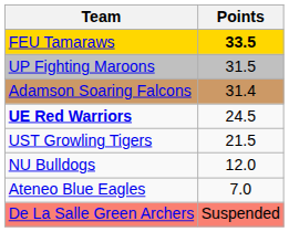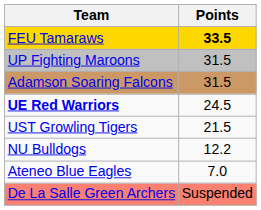 <table class="wikitable" align="center"|>
 <tr>
 <th>Team</th>
 <th>Points</th>
 </tr>
 <tr align="center" bgcolor="gold">
 <td align="left"> <a href='#'>FEU Tamaraws</a></td>
 <td><strong>33.5</strong></td>
 </tr>
 <tr align="center" bgcolor="#C0C0C0">
 <td align="left"> <a href='#'>UP Fighting Maroons</a></td>
 <td>31.5</td>
 </tr>
 <tr align="center" bgcolor="#CC9966">
 <td align="left"> <a href='#'>Adamson Soaring Falcons</a></td>
-<td>31.4</td>
+<td>31.5</td>
 </tr>
 <tr align="center">
 <td align="left"> <strong><a href='#'>UE Red Warriors</a></strong></td>
 <td>24.5</td>
 </tr>
 <tr align="center">
 <td align="left"> <a href='#'>UST Growling Tigers</a></td>
 <td>21.5</td>
 </tr>
 <tr align="center">
 <td align="left"> <a href='#'>NU Bulldogs</a></td>
-<td>12.0</td>
+<td>12.2</td>
 </tr>
 <tr align="center">
 <td align="left"> <a href='#'>Ateneo Blue Eagles</a></td>
 <td>7.0</td>
 </tr>
 <tr align="center" bgcolor=salmon>
 <td align="left"> <a href='#'>De La Salle Green Archers</a></td>
 <td colspan=2>Suspended</td>
 </tr>
 </table>
